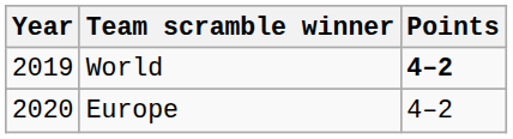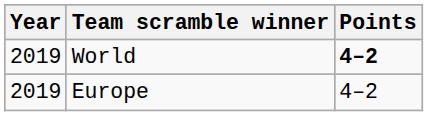 <table class="wikitable">
 <tr>
 <th>Year</th>
 <th>Team scramble winner</th>
 <th>Points</th>
 </tr>
 <tr>
 <td>2019</td>
 <td>World</td>
 <td><strong>4–2</strong></td>
 </tr>
 <tr>
-<td>2020</td>
+<td>2019</td>
 <td>Europe</td>
 <td>4–2</td>
 </tr>
 </table>
